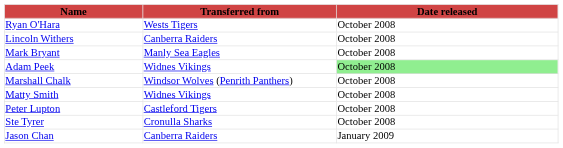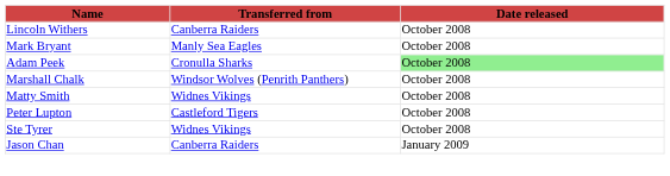 <table border="1" width="95%" bordercolor="#FFFFFF" style="border-collapse: collapse; border-color: #E0E0E0;">
 <tr bgcolor=#d04444>
 <th width=25%>Name</th>
 <th width=35%>Transferred from</th>
 <th width=45%>Date released</th>
-</tr>
-<tr>
-<td><a href='#'>Ryan O'Hara</a></td>
-<td><a href='#'>Wests Tigers</a></td>
-<td>October 2008</td>
 </tr>
 <tr>
 <td><a href='#'>Lincoln Withers</a></td>
 <td><a href='#'>Canberra Raiders</a></td>
 <td>October 2008</td>
 </tr>
 <tr>
 <td><a href='#'>Mark Bryant</a></td>
 <td><a href='#'>Manly Sea Eagles</a></td>
 <td>October 2008</td>
 </tr>
 <tr>
 <td><a href='#'>Adam Peek</a></td>
-<td><a href='#'>Widnes Vikings</a></td>
+<td><a href='#'>Cronulla Sharks</a></td>
 <td style="background: lightgreen;">October 2008</td>
 </tr>
 <tr>
 <td><a href='#'>Marshall Chalk</a></td>
 <td><a href='#'>Windsor Wolves</a> (<a href='#'>Penrith Panthers</a>)</td>
 <td>October 2008</td>
 </tr>
 <tr>
 <td><a href='#'>Matty Smith</a></td>
 <td><a href='#'>Widnes Vikings</a></td>
 <td>October 2008</td>
 </tr>
 <tr>
 <td><a href='#'>Peter Lupton</a></td>
 <td><a href='#'>Castleford Tigers</a></td>
 <td>October 2008</td>
 </tr>
 <tr>
 <td><a href='#'>Ste Tyrer</a></td>
-<td><a href='#'>Cronulla Sharks</a></td>
+<td><a href='#'>Widnes Vikings</a></td>
 <td>October 2008</td>
 </tr>
 <tr>
 <td><a href='#'>Jason Chan</a></td>
 <td><a href='#'>Canberra Raiders</a></td>
 <td>January 2009</td>
 </tr>
 </table>
